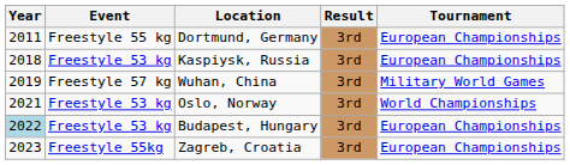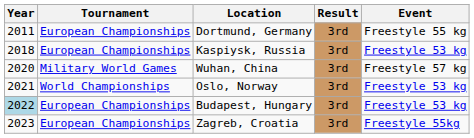 <table class="wikitable" style="font-size:95%;">
 <tr>
 <th>Year</th>
-<th>Event</th>
+<th>Tournament</th>
 <th>Location</th>
 <th>Result</th>
-<th>Tournament</th>
+<th>Event</th>
 </tr>
 <tr>
 <td>2011</td>
-<td>Freestyle 55 kg</td>
+<td><a href='#'>European Championships</a></td>
 <td>Dortmund, Germany</td>
 <td align="center" bgcolor="cc9966">3rd</td>
-<td><a href='#'>European Championships</a></td>
+<td>Freestyle 55 kg</td>
 </tr>
 <tr>
 <td>2018</td>
-<td><a href='#'>Freestyle 53 kg</a></td>
+<td><a href='#'>European Championships</a></td>
 <td>Kaspiysk, Russia</td>
 <td align="center" bgcolor="cc9966">3rd</td>
-<td><a href='#'>European Championships</a></td>
+<td><a href='#'>Freestyle 53 kg</a></td>
 </tr>
 <tr>
-<td>2019</td>
-<td>Freestyle 57 kg</td>
+<td>2020</td>
+<td><a href='#'>Military World Games</a></td>
 <td>Wuhan, China</td>
 <td align="center" bgcolor="cc9966">3rd</td>
-<td><a href='#'>Military World Games</a></td>
+<td>Freestyle 57 kg</td>
 </tr>
 <tr>
 <td>2021</td>
-<td><a href='#'>Freestyle 53 kg</a></td>
+<td><a href='#'>World Championships</a></td>
 <td>Oslo, Norway</td>
 <td align="center" bgcolor="cc9966">3rd</td>
-<td><a href='#'>World Championships</a></td>
+<td><a href='#'>Freestyle 53 kg</a></td>
 </tr>
 <tr>
 <td style="background: lightblue;">2022</td>
-<td><a href='#'>Freestyle 53 kg</a></td>
+<td><a href='#'>European Championships</a></td>
 <td>Budapest, Hungary</td>
 <td align="center" bgcolor="cc9966">3rd</td>
-<td><a href='#'>European Championships</a></td>
+<td><a href='#'>Freestyle 53 kg</a></td>
 </tr>
 <tr>
 <td>2023</td>
-<td><a href='#'>Freestyle 55kg</a></td>
+<td><a href='#'>European Championships</a></td>
 <td>Zagreb, Croatia</td>
 <td align="center" bgcolor="cc9966">3rd</td>
-<td><a href='#'>European Championships</a></td>
+<td><a href='#'>Freestyle 55kg</a></td>
 </tr>
 </table>
